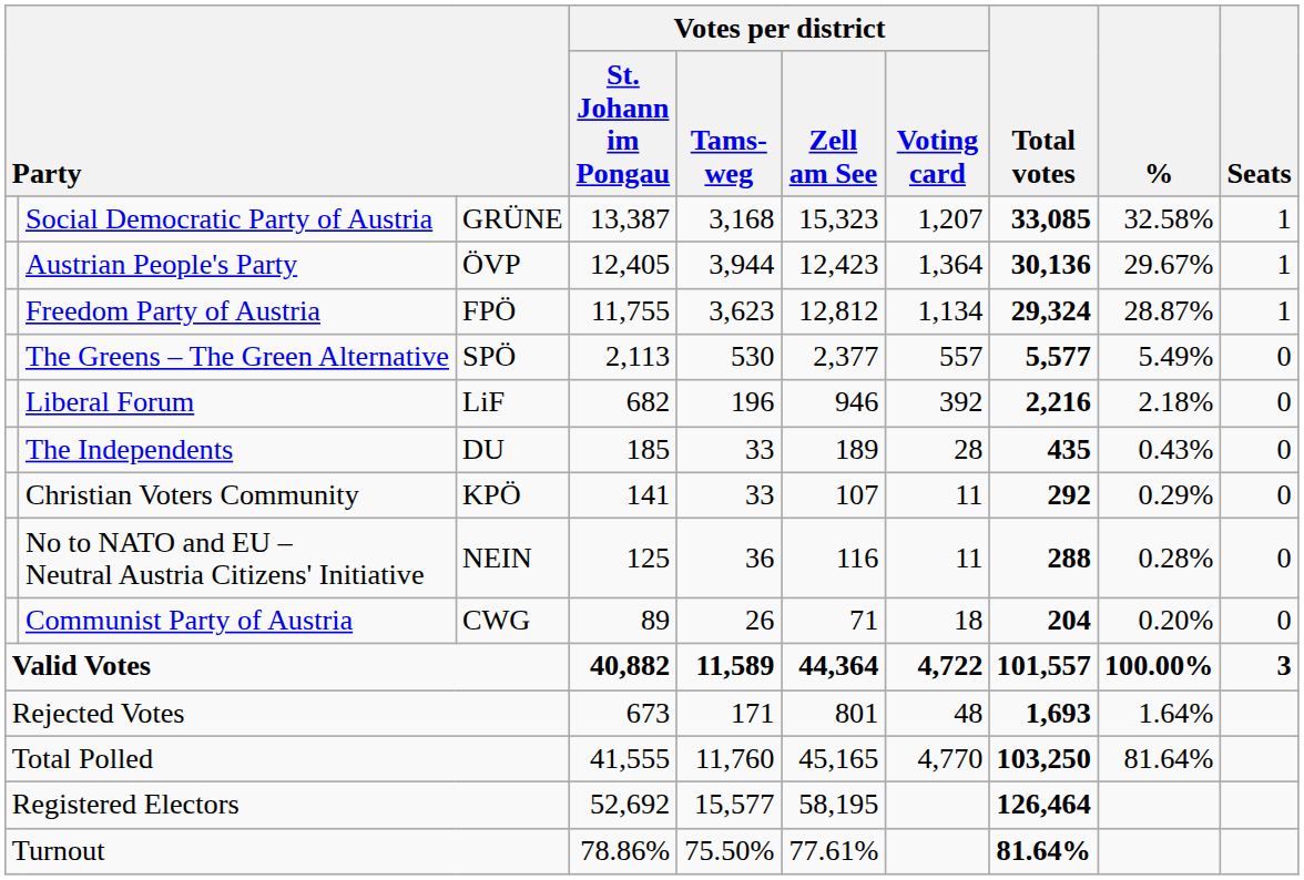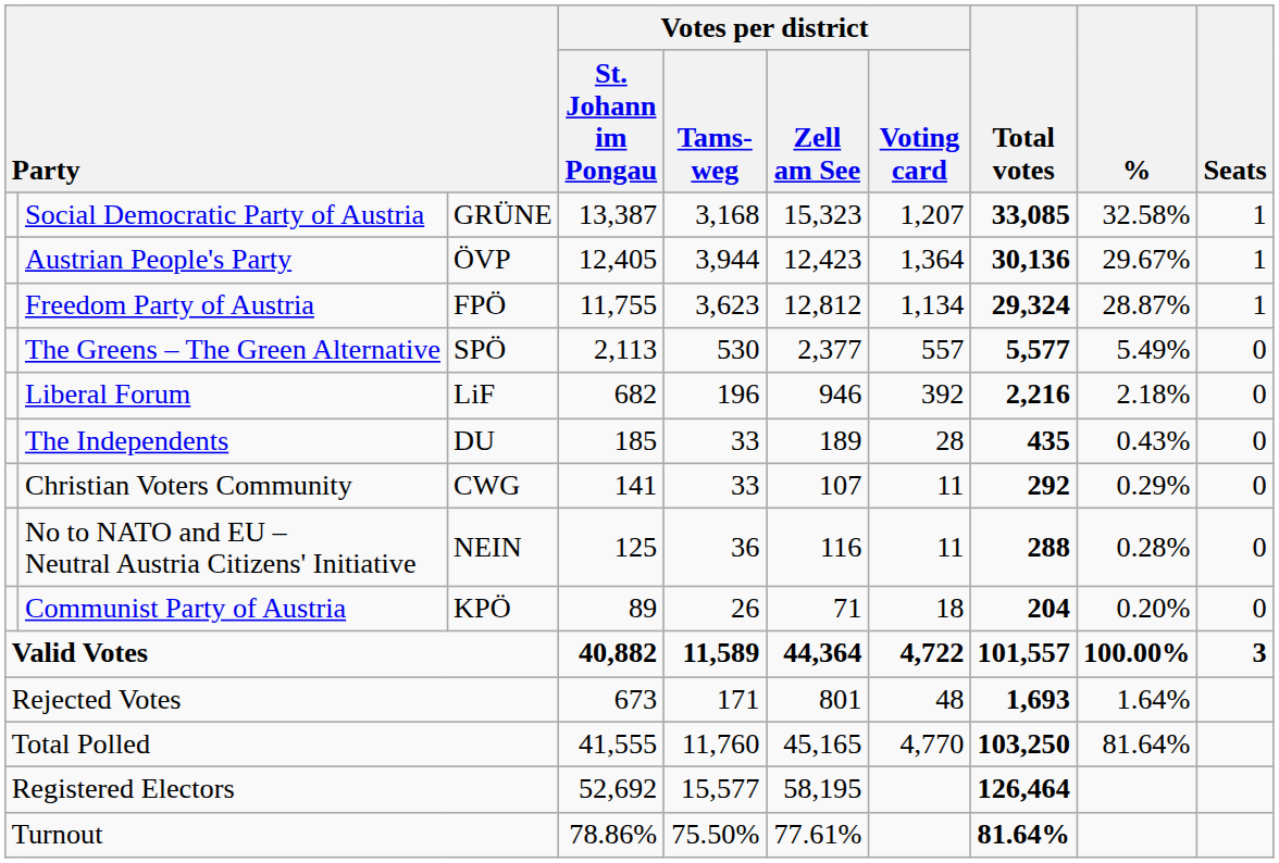 <table class="wikitable" border="1" style="text-align:right;">
 <tr>
 <th style="text-align:left;" valign=bottom rowspan=2 colspan=3>Party</th>
 <th colspan=4>Votes per district</th>
 <th align=center valign=bottom rowspan=2 width="50">Total<br>votes</th>
 <th align=center valign=bottom rowspan=2 width="50">%</th>
 <th align=center valign=bottom rowspan=2>Seats</th>
 </tr>
 <tr>
 <th align=center valign=bottom width="50"><a href='#'>St.<br>Johann<br>im<br>Pongau</a></th>
 <th align=center valign=bottom width="50"><a href='#'>Tams-<br>weg</a></th>
 <th align=center valign=bottom width="50"><a href='#'>Zell<br>am See</a></th>
 <th align=center valign=bottom width="50"><a href='#'>Voting<br>card</a></th>
 </tr>
 <tr>
 <td></td>
 <td align=left><a href='#'>Social Democratic Party of Austria</a></td>
 <td align=left>GRÜNE</td>
 <td>13,387</td>
 <td>3,168</td>
 <td>15,323</td>
 <td>1,207</td>
 <td><strong>33,085</strong></td>
 <td>32.58%</td>
 <td>1</td>
 </tr>
 <tr>
 <td></td>
 <td align=left><a href='#'>Austrian People's Party</a></td>
 <td align=left>ÖVP</td>
 <td>12,405</td>
 <td>3,944</td>
 <td>12,423</td>
 <td>1,364</td>
 <td><strong>30,136</strong></td>
 <td>29.67%</td>
 <td>1</td>
 </tr>
 <tr>
 <td></td>
 <td align=left><a href='#'>Freedom Party of Austria</a></td>
 <td align=left>FPÖ</td>
 <td>11,755</td>
 <td>3,623</td>
 <td>12,812</td>
 <td>1,134</td>
 <td><strong>29,324</strong></td>
 <td>28.87%</td>
 <td>1</td>
 </tr>
 <tr>
 <td></td>
 <td align=left style="white-space: nowrap;"><a href='#'>The Greens – The Green Alternative</a></td>
 <td align=left>SPÖ</td>
 <td>2,113</td>
 <td>530</td>
 <td>2,377</td>
 <td>557</td>
 <td><strong>5,577</strong></td>
 <td>5.49%</td>
 <td>0</td>
 </tr>
 <tr>
 <td></td>
 <td align=left><a href='#'>Liberal Forum</a></td>
 <td align=left>LiF</td>
 <td>682</td>
 <td>196</td>
 <td>946</td>
 <td>392</td>
 <td><strong>2,216</strong></td>
 <td>2.18%</td>
 <td>0</td>
 </tr>
 <tr>
 <td></td>
 <td align=left><a href='#'>The Independents</a></td>
 <td align=left>DU</td>
 <td>185</td>
 <td>33</td>
 <td>189</td>
 <td>28</td>
 <td><strong>435</strong></td>
 <td>0.43%</td>
 <td>0</td>
 </tr>
 <tr>
 <td></td>
 <td align=left>Christian Voters Community</td>
-<td align=left>KPÖ</td>
+<td align=left>CWG</td>
 <td>141</td>
 <td>33</td>
 <td>107</td>
 <td>11</td>
 <td><strong>292</strong></td>
 <td>0.29%</td>
 <td>0</td>
 </tr>
 <tr>
 <td></td>
 <td align=left>No to NATO and EU –<br>Neutral Austria Citizens' Initiative</td>
 <td align=left>NEIN</td>
 <td>125</td>
 <td>36</td>
 <td>116</td>
 <td>11</td>
 <td><strong>288</strong></td>
 <td>0.28%</td>
 <td>0</td>
 </tr>
 <tr>
 <td></td>
 <td align=left><a href='#'>Communist Party of Austria</a></td>
-<td align=left>CWG</td>
+<td align=left>KPÖ</td>
 <td>89</td>
 <td>26</td>
 <td>71</td>
 <td>18</td>
 <td><strong>204</strong></td>
 <td>0.20%</td>
 <td>0</td>
 </tr>
 <tr style="font-weight:bold">
 <td align=left colspan=3>Valid Votes</td>
 <td>40,882</td>
 <td>11,589</td>
 <td>44,364</td>
 <td>4,722</td>
 <td>101,557</td>
 <td>100.00%</td>
 <td>3</td>
 </tr>
 <tr>
 <td align=left colspan=3>Rejected Votes</td>
 <td>673</td>
 <td>171</td>
 <td>801</td>
 <td>48</td>
 <td><strong>1,693</strong></td>
 <td>1.64%</td>
 <td></td>
 </tr>
 <tr>
 <td align=left colspan=3>Total Polled</td>
 <td>41,555</td>
 <td>11,760</td>
 <td>45,165</td>
 <td>4,770</td>
 <td><strong>103,250</strong></td>
 <td>81.64%</td>
 <td></td>
 </tr>
 <tr>
 <td align=left colspan=3>Registered Electors</td>
 <td>52,692</td>
 <td>15,577</td>
 <td>58,195</td>
 <td></td>
 <td><strong>126,464</strong></td>
 <td></td>
 <td></td>
 </tr>
 <tr>
 <td align=left colspan=3>Turnout</td>
 <td>78.86%</td>
 <td>75.50%</td>
 <td>77.61%</td>
 <td></td>
 <td><strong>81.64%</strong></td>
 <td></td>
 <td></td>
 </tr>
 </table>
